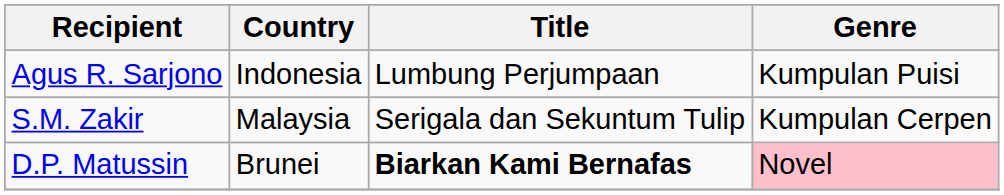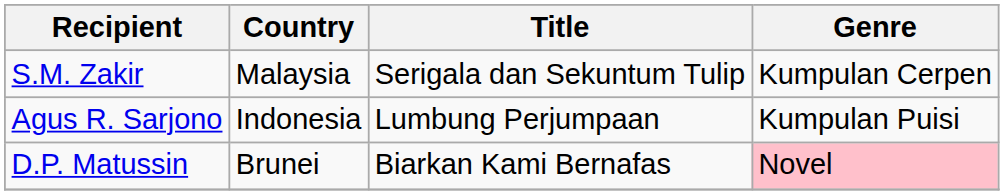 <table class="wikitable" style="text-align:left">
 <tr>
 <th>Recipient</th>
 <th>Country</th>
 <th>Title</th>
 <th>Genre</th>
 </tr>
 <tr>
+<td><a href='#'>S.M. Zakir</a></td>
+<td>Malaysia</td>
+<td>Serigala dan Sekuntum Tulip</td>
+<td>Kumpulan Cerpen</td>
+</tr>
+<tr>
 <td><a href='#'>Agus R. Sarjono</a></td>
 <td>Indonesia</td>
 <td>Lumbung Perjumpaan</td>
 <td>Kumpulan Puisi</td>
 </tr>
 <tr>
-<td><a href='#'>S.M. Zakir</a></td>
-<td>Malaysia</td>
-<td>Serigala dan Sekuntum Tulip</td>
-<td>Kumpulan Cerpen</td>
-</tr>
-<tr>
 <td><a href='#'>D.P. Matussin</a></td>
 <td>Brunei</td>
-<td><strong>Biarkan Kami Bernafas</strong></td>
+<td>Biarkan Kami Bernafas</td>
 <td style="background: pink;">Novel</td>
 </tr>
 <tr>
 </tr>
 </table>
